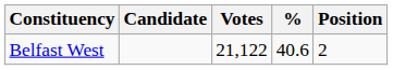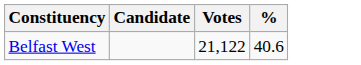 <table class="wikitable sortable">
 <tr>
 <th>Constituency</th>
 <th>Candidate</th>
 <th>Votes</th>
 <th>%</th>
-<th>Position</th>
 </tr>
 <tr>
 <td><a href='#'>Belfast West</a></td>
 <td></td>
 <td>21,122</td>
 <td>40.6</td>
-<td>2</td>
 </tr>
 </table>
